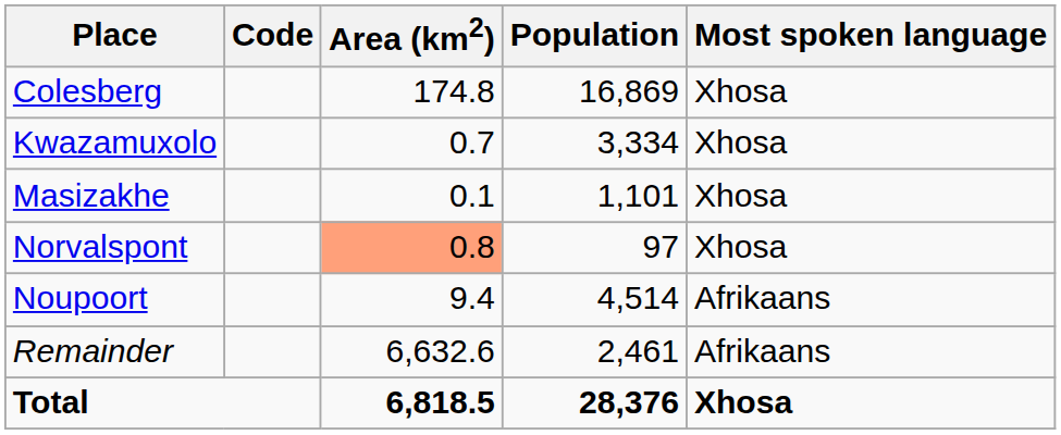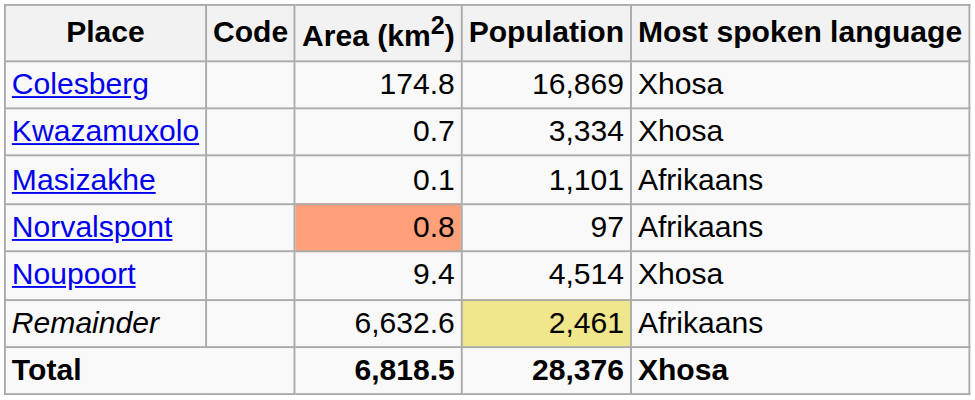 <table class="wikitable sortable">
 <tr>
 <th>Place</th>
 <th>Code</th>
 <th>Area (km<sup>2</sup>)</th>
 <th>Population</th>
 <th>Most spoken language</th>
 </tr>
 <tr>
 <td><a href='#'>Colesberg</a></td>
 <td></td>
 <td align=right>174.8</td>
 <td align=right>16,869</td>
 <td>Xhosa</td>
 </tr>
 <tr>
 <td><a href='#'>Kwazamuxolo</a></td>
 <td></td>
 <td align=right>0.7</td>
 <td align=right>3,334</td>
 <td>Xhosa</td>
 </tr>
 <tr>
 <td><a href='#'>Masizakhe</a></td>
 <td></td>
 <td align=right>0.1</td>
 <td align=right>1,101</td>
-<td>Xhosa</td>
+<td>Afrikaans</td>
 </tr>
 <tr>
 <td><a href='#'>Norvalspont</a></td>
 <td></td>
 <td align=right style="background: lightsalmon;">0.8</td>
 <td align=right>97</td>
-<td>Xhosa</td>
+<td>Afrikaans</td>
 </tr>
 <tr>
 <td><a href='#'>Noupoort</a></td>
 <td></td>
 <td align=right>9.4</td>
 <td align=right>4,514</td>
-<td>Afrikaans</td>
+<td>Xhosa</td>
 </tr>
 <tr>
 <td><em>Remainder</em></td>
 <td></td>
 <td align=right>6,632.6</td>
-<td align=right>2,461</td>
+<td align=right style="background: khaki;">2,461</td>
 <td>Afrikaans</td>
 </tr>
 <tr class=sortbottom>
 <td colspan=2><strong>Total</strong></td>
 <td align=right><strong>6,818.5</strong></td>
 <td align=right><strong>28,376</strong></td>
 <td><strong>Xhosa</strong></td>
 </tr>
 </table>
